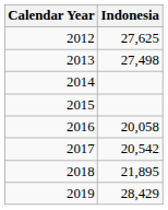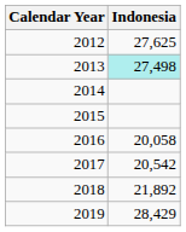 <table class=wikitable style="text-align: right;">
 <tr>
 <th>Calendar Year</th>
 <th>Indonesia</th>
 </tr>
 <tr>
 <td>2012</td>
 <td>27,625</td>
 </tr>
 <tr>
 <td>2013</td>
-<td>27,498</td>
+<td style="background: paleturquoise;">27,498</td>
 </tr>
 <tr>
 <td>2014</td>
 <td></td>
 </tr>
 <tr>
 <td>2015</td>
 <td></td>
 </tr>
 <tr>
 <td>2016</td>
 <td>20,058</td>
 </tr>
 <tr>
 <td>2017</td>
 <td>20,542</td>
 </tr>
 <tr>
 <td>2018</td>
-<td>21,895</td>
+<td>21,892</td>
 </tr>
 <tr>
 <td>2019</td>
 <td>28,429</td>
 </tr>
 </table>
